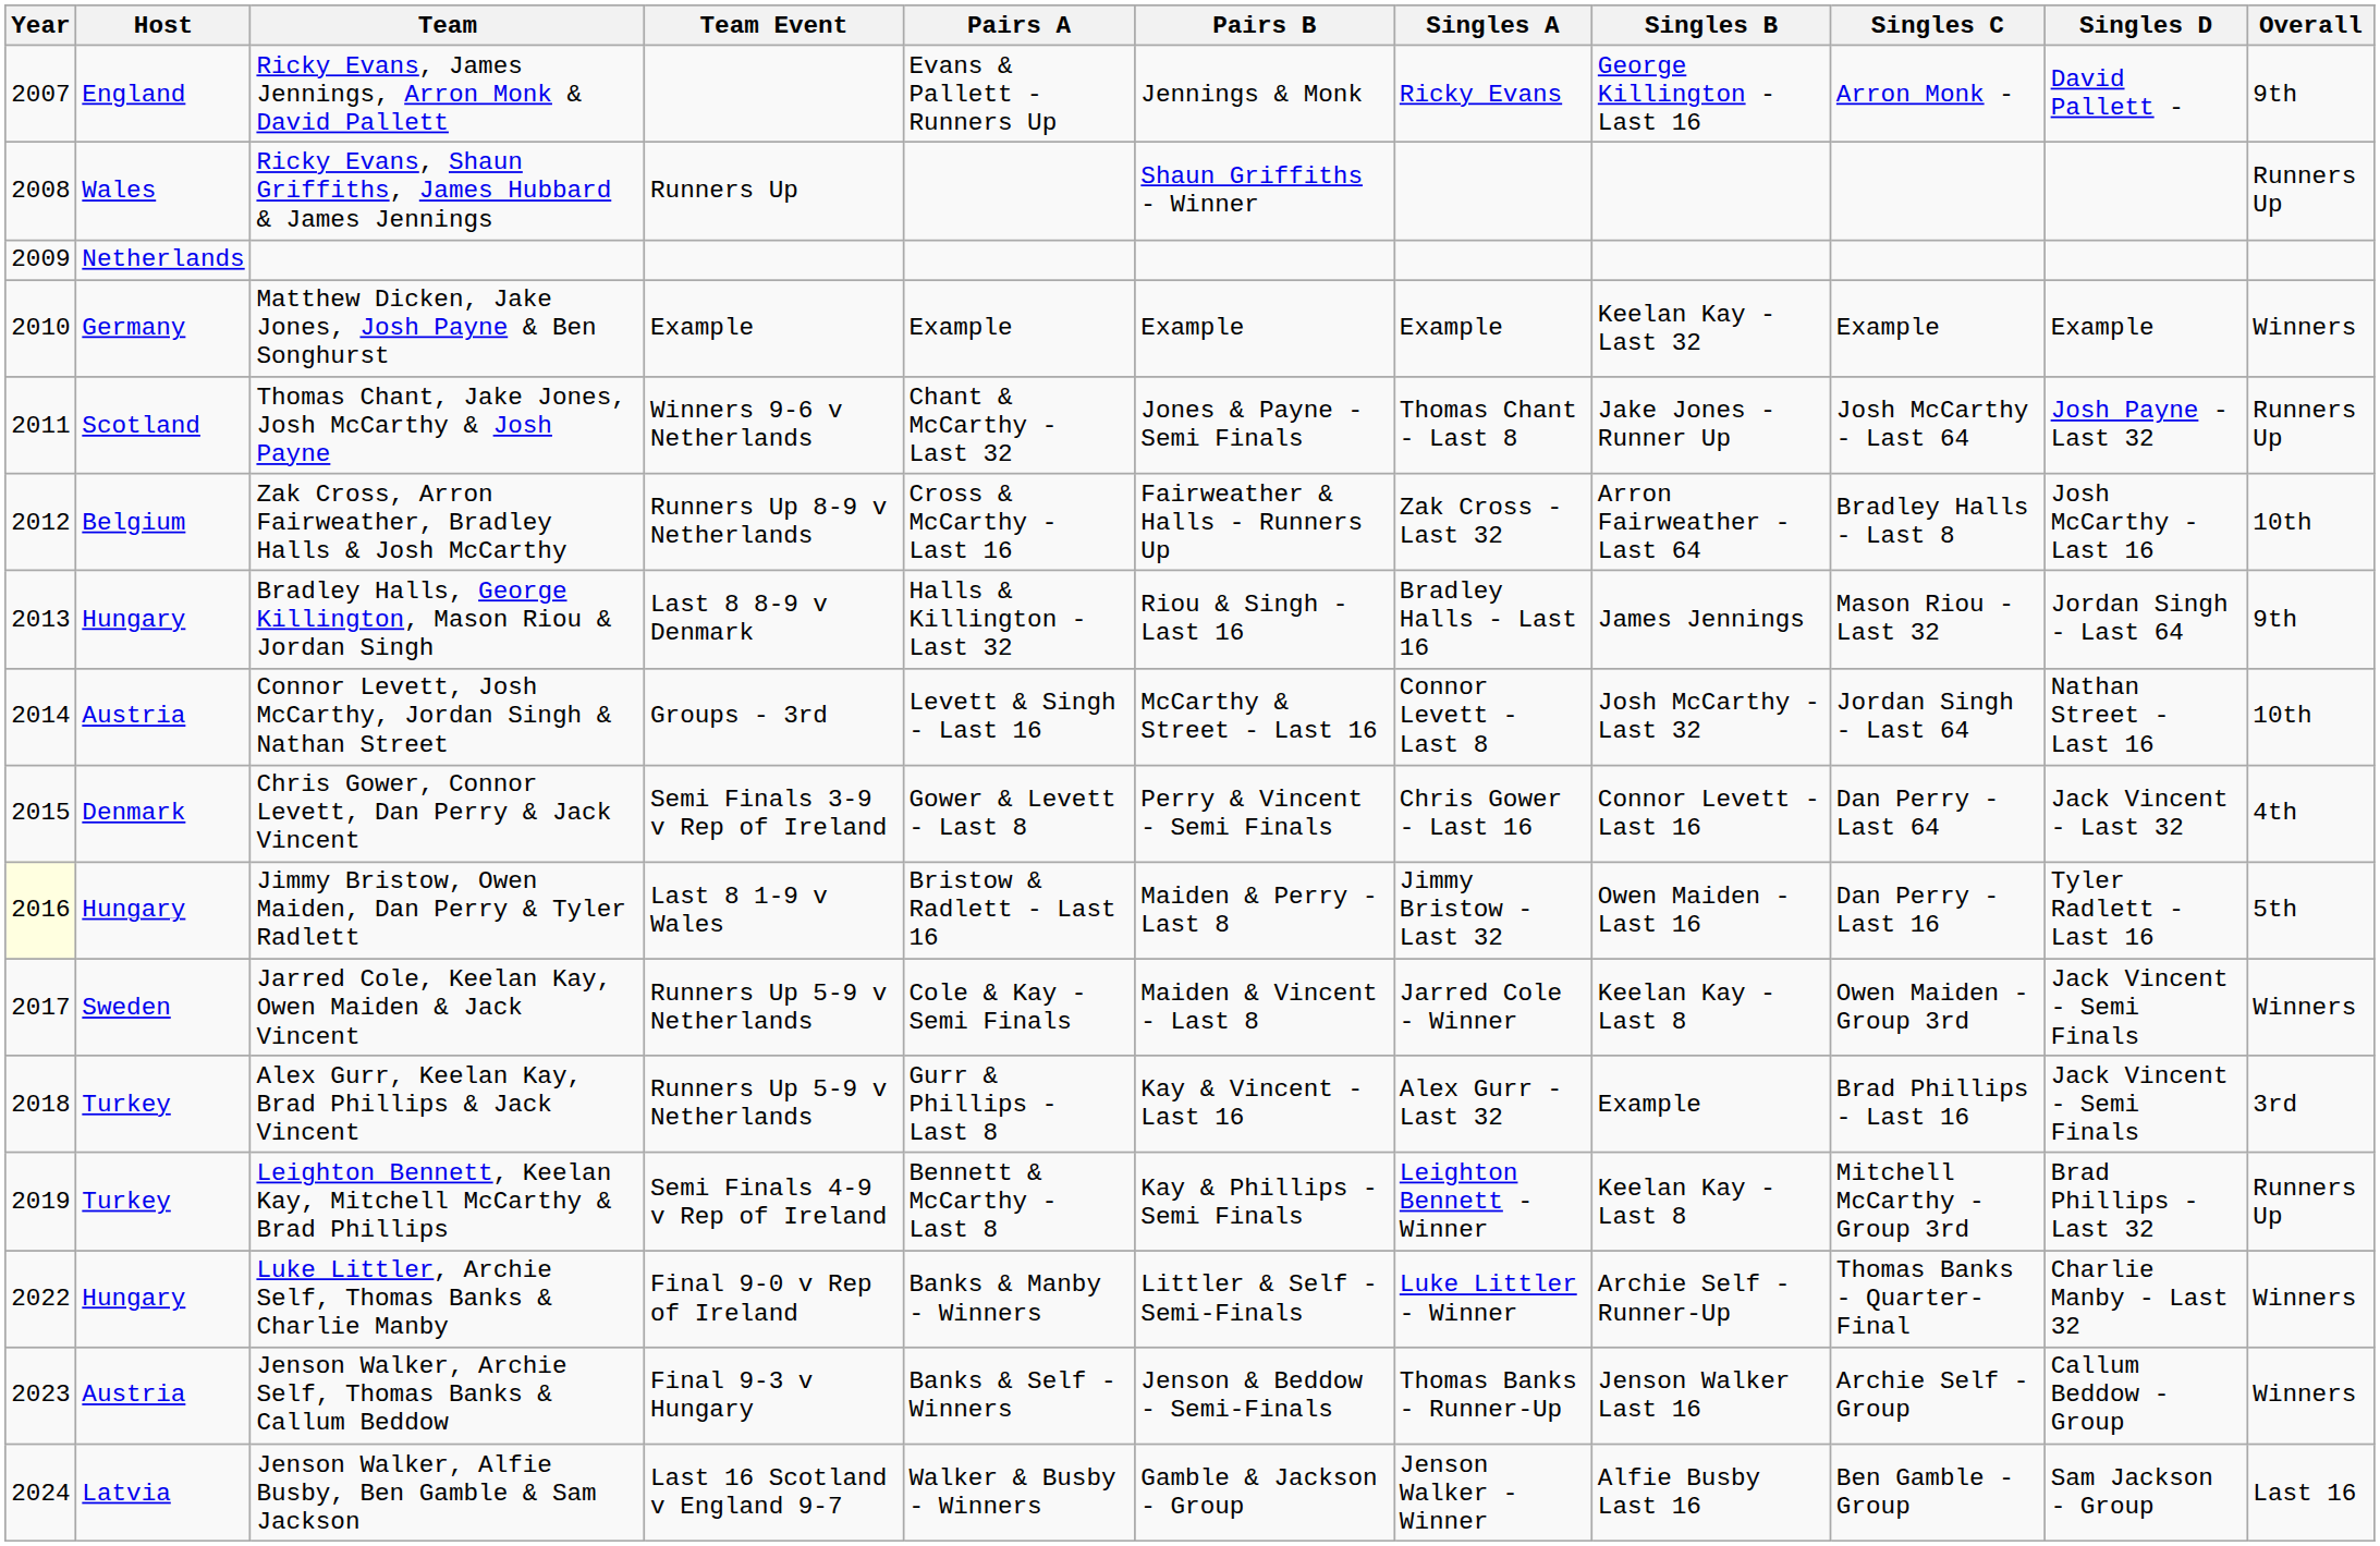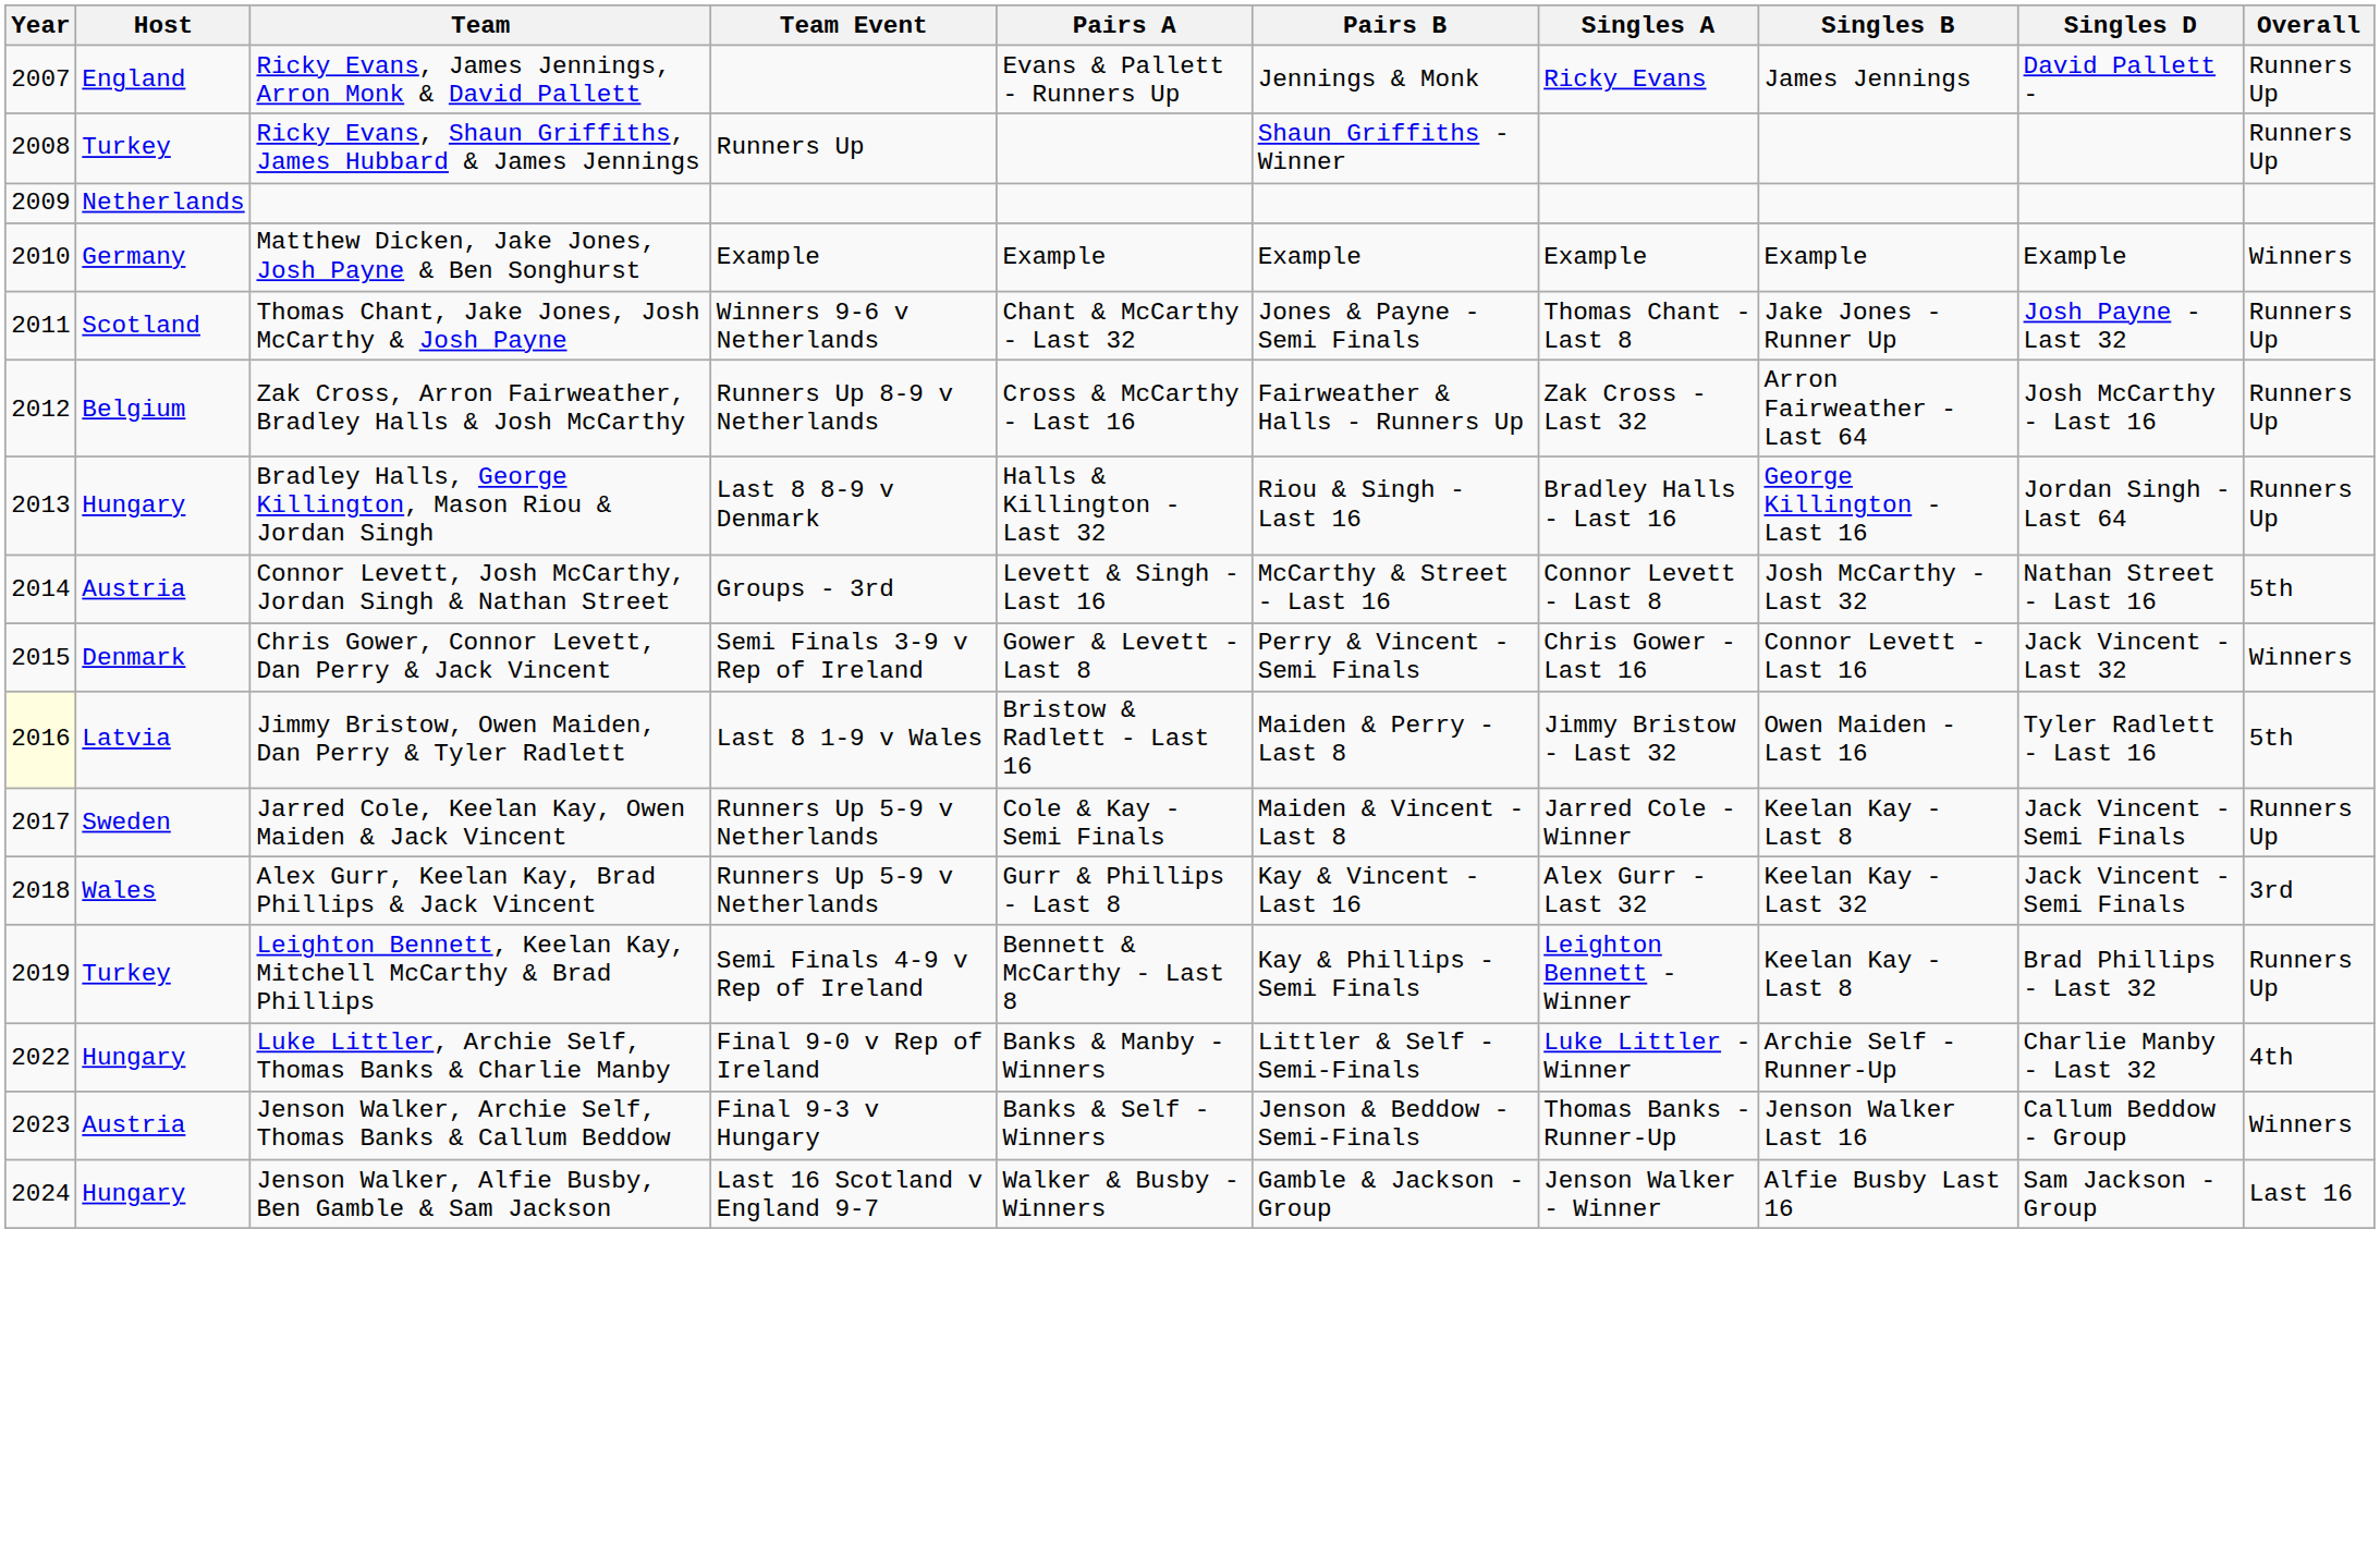 <table class="wikitable">
 <tr>
 <th>Year</th>
 <th>Host</th>
 <th>Team</th>
 <th>Team Event</th>
 <th>Pairs A</th>
 <th>Pairs B</th>
 <th>Singles A</th>
 <th>Singles B</th>
-<th>Singles C</th>
 <th>Singles D</th>
 <th>Overall</th>
 </tr>
 <tr>
 <td>2007</td>
 <td><a href='#'>England</a></td>
 <td><a href='#'>Ricky Evans</a>, James Jennings, <a href='#'>Arron Monk</a> & <a href='#'>David Pallett</a></td>
 <td></td>
 <td>Evans & Pallett - Runners Up</td>
 <td>Jennings & Monk</td>
 <td><a href='#'>Ricky Evans</a></td>
-<td><a href='#'>George Killington</a> - Last 16</td>
-<td><a href='#'>Arron Monk</a> -</td>
+<td>James Jennings</td>
 <td><a href='#'>David Pallett</a> -</td>
-<td>9th</td>
+<td>Runners Up</td>
 </tr>
 <tr>
 <td>2008</td>
-<td><a href='#'>Wales</a></td>
+<td><a href='#'>Turkey</a></td>
 <td><a href='#'>Ricky Evans</a>, <a href='#'>Shaun Griffiths</a>, <a href='#'>James Hubbard</a> & James Jennings</td>
 <td>Runners Up</td>
 <td></td>
 <td><a href='#'>Shaun Griffiths</a> - Winner</td>
-<td></td>
 <td></td>
 <td></td>
 <td></td>
 <td>Runners Up</td>
 </tr>
 <tr>
 <td>2009</td>
 <td><a href='#'>Netherlands</a></td>
-<td></td>
 <td></td>
 <td></td>
 <td></td>
 <td></td>
 <td></td>
 <td></td>
 <td></td>
 <td></td>
 </tr>
 <tr>
 <td>2010</td>
 <td><a href='#'>Germany</a></td>
 <td>Matthew Dicken, Jake Jones, <a href='#'>Josh Payne</a> & Ben Songhurst</td>
 <td>Example</td>
 <td>Example</td>
 <td>Example</td>
 <td>Example</td>
-<td>Keelan Kay - Last 32</td>
 <td>Example</td>
 <td>Example</td>
 <td>Winners</td>
 </tr>
 <tr>
 <td>2011</td>
 <td><a href='#'>Scotland</a></td>
 <td>Thomas Chant, Jake Jones, Josh McCarthy & <a href='#'>Josh Payne</a></td>
 <td>Winners 9-6 v Netherlands</td>
 <td>Chant & McCarthy - Last 32</td>
 <td>Jones & Payne - Semi Finals</td>
 <td>Thomas Chant - Last 8</td>
 <td>Jake Jones - Runner Up</td>
-<td>Josh McCarthy - Last 64</td>
 <td><a href='#'>Josh Payne</a> - Last 32</td>
 <td>Runners Up</td>
 </tr>
 <tr>
 <td>2012</td>
 <td><a href='#'>Belgium</a></td>
 <td>Zak Cross, Arron Fairweather, Bradley Halls & Josh McCarthy</td>
 <td>Runners Up 8-9 v Netherlands</td>
 <td>Cross & McCarthy - Last 16</td>
 <td>Fairweather & Halls - Runners Up</td>
 <td>Zak Cross - Last 32</td>
 <td>Arron Fairweather - Last 64</td>
-<td>Bradley Halls - Last 8</td>
 <td>Josh McCarthy - Last 16</td>
-<td>10th</td>
+<td>Runners Up</td>
 </tr>
 <tr>
 <td>2013</td>
 <td><a href='#'>Hungary</a></td>
 <td>Bradley Halls, <a href='#'>George Killington</a>, Mason Riou & Jordan Singh</td>
 <td>Last 8  8-9 v Denmark</td>
 <td>Halls & Killington - Last 32</td>
 <td>Riou & Singh - Last 16</td>
 <td>Bradley Halls - Last 16</td>
-<td>James Jennings</td>
-<td>Mason Riou - Last 32</td>
+<td><a href='#'>George Killington</a> - Last 16</td>
 <td>Jordan Singh - Last 64</td>
-<td>9th</td>
+<td>Runners Up</td>
 </tr>
 <tr>
 <td>2014</td>
 <td><a href='#'>Austria</a></td>
 <td>Connor Levett, Josh McCarthy, Jordan Singh & Nathan Street</td>
 <td>Groups - 3rd</td>
 <td>Levett & Singh - Last 16</td>
 <td>McCarthy & Street - Last 16</td>
 <td>Connor Levett - Last 8</td>
 <td>Josh McCarthy - Last 32</td>
-<td>Jordan Singh - Last 64</td>
 <td>Nathan Street - Last 16</td>
-<td>10th</td>
+<td>5th</td>
 </tr>
 <tr>
 <td>2015</td>
 <td><a href='#'>Denmark</a></td>
 <td>Chris Gower, Connor Levett, Dan Perry & Jack Vincent</td>
 <td>Semi Finals 3-9 v Rep of Ireland</td>
 <td>Gower & Levett - Last 8</td>
 <td>Perry & Vincent - Semi Finals</td>
 <td>Chris Gower - Last 16</td>
 <td>Connor Levett - Last 16</td>
-<td>Dan Perry - Last 64</td>
 <td>Jack Vincent - Last 32</td>
-<td>4th</td>
+<td>Winners</td>
 </tr>
 <tr>
 <td style="background: lightyellow;">2016</td>
-<td><a href='#'>Hungary</a></td>
+<td><a href='#'>Latvia</a></td>
 <td>Jimmy Bristow, Owen Maiden, Dan Perry & Tyler Radlett</td>
 <td>Last 8  1-9 v Wales</td>
 <td>Bristow & Radlett - Last 16</td>
 <td>Maiden & Perry - Last 8</td>
 <td>Jimmy Bristow - Last 32</td>
 <td>Owen Maiden - Last 16</td>
-<td>Dan Perry - Last 16</td>
 <td>Tyler Radlett - Last 16</td>
 <td>5th</td>
 </tr>
 <tr>
 <td>2017</td>
 <td><a href='#'>Sweden</a></td>
 <td>Jarred Cole, Keelan Kay, Owen Maiden & Jack Vincent</td>
 <td>Runners Up 5-9 v Netherlands</td>
 <td>Cole & Kay - Semi Finals</td>
 <td>Maiden & Vincent - Last 8</td>
 <td>Jarred Cole - Winner</td>
 <td>Keelan Kay - Last 8</td>
-<td>Owen Maiden - Group 3rd</td>
 <td>Jack Vincent - Semi Finals</td>
-<td>Winners</td>
+<td>Runners Up</td>
 </tr>
 <tr>
 <td>2018</td>
-<td><a href='#'>Turkey</a></td>
+<td><a href='#'>Wales</a></td>
 <td>Alex Gurr, Keelan Kay, Brad Phillips & Jack Vincent</td>
 <td>Runners Up  5-9 v Netherlands</td>
 <td>Gurr & Phillips - Last 8</td>
 <td>Kay & Vincent - Last 16</td>
 <td>Alex Gurr - Last 32</td>
-<td>Example</td>
-<td>Brad Phillips - Last 16</td>
+<td>Keelan Kay - Last 32</td>
 <td>Jack Vincent - Semi Finals</td>
 <td>3rd</td>
 </tr>
 <tr>
 <td>2019</td>
 <td><a href='#'>Turkey</a></td>
 <td><a href='#'>Leighton Bennett</a>, Keelan Kay, Mitchell McCarthy & Brad Phillips</td>
 <td>Semi Finals  4-9 v Rep of Ireland</td>
 <td>Bennett & McCarthy - Last 8</td>
 <td>Kay & Phillips - Semi Finals</td>
 <td><a href='#'>Leighton Bennett</a> - Winner</td>
 <td>Keelan Kay - Last 8</td>
-<td>Mitchell McCarthy - Group 3rd</td>
 <td>Brad Phillips - Last 32</td>
 <td>Runners Up</td>
 </tr>
 <tr>
 <td>2022</td>
 <td><a href='#'>Hungary</a></td>
 <td><a href='#'>Luke Littler</a>, Archie Self, Thomas Banks & Charlie Manby</td>
 <td>Final  9-0 v Rep of Ireland</td>
 <td>Banks & Manby - Winners</td>
 <td>Littler & Self - Semi-Finals</td>
 <td><a href='#'>Luke Littler</a> - Winner</td>
 <td>Archie Self - Runner-Up</td>
-<td>Thomas Banks - Quarter-Final</td>
 <td>Charlie Manby - Last 32</td>
-<td>Winners</td>
+<td>4th</td>
 </tr>
 <tr>
 <td>2023</td>
 <td><a href='#'>Austria</a></td>
 <td>Jenson Walker, Archie Self, Thomas Banks &  Callum Beddow</td>
 <td>Final  9-3 v Hungary</td>
 <td>Banks & Self - Winners</td>
 <td>Jenson & Beddow - Semi-Finals</td>
 <td>Thomas Banks - Runner-Up</td>
 <td>Jenson Walker Last 16</td>
-<td>Archie Self - Group</td>
 <td>Callum Beddow - Group</td>
 <td>Winners</td>
 </tr>
 <tr>
 <td>2024</td>
-<td><a href='#'>Latvia</a></td>
+<td><a href='#'>Hungary</a></td>
 <td>Jenson Walker, Alfie Busby, Ben Gamble &  Sam Jackson</td>
 <td>Last 16 Scotland v England 9-7</td>
 <td>Walker & Busby - Winners</td>
 <td>Gamble & Jackson - Group</td>
 <td>Jenson Walker - Winner</td>
 <td>Alfie Busby Last 16</td>
-<td>Ben Gamble - Group</td>
 <td>Sam Jackson - Group</td>
 <td>Last 16</td>
 </tr>
 </table>
